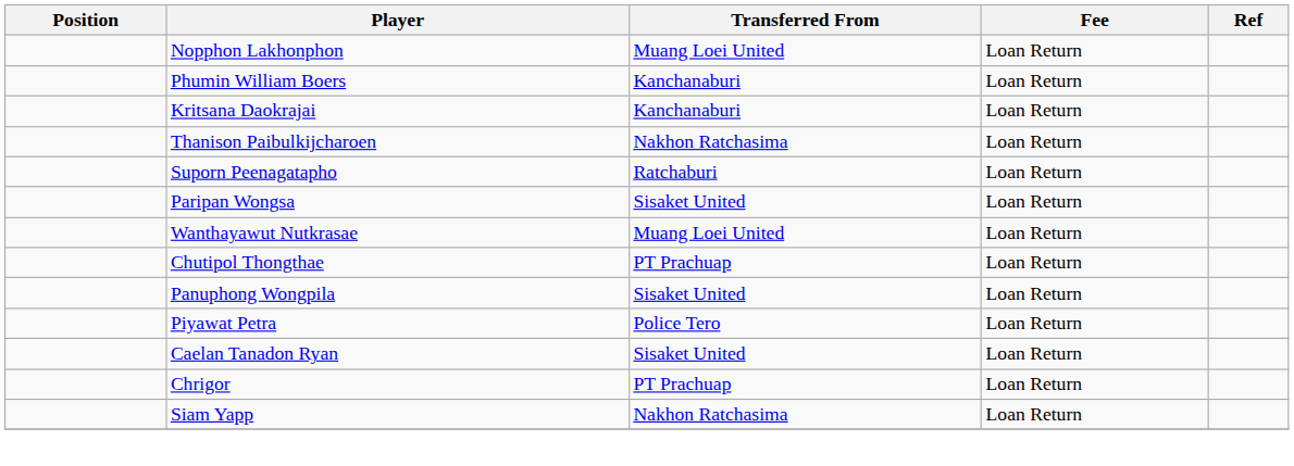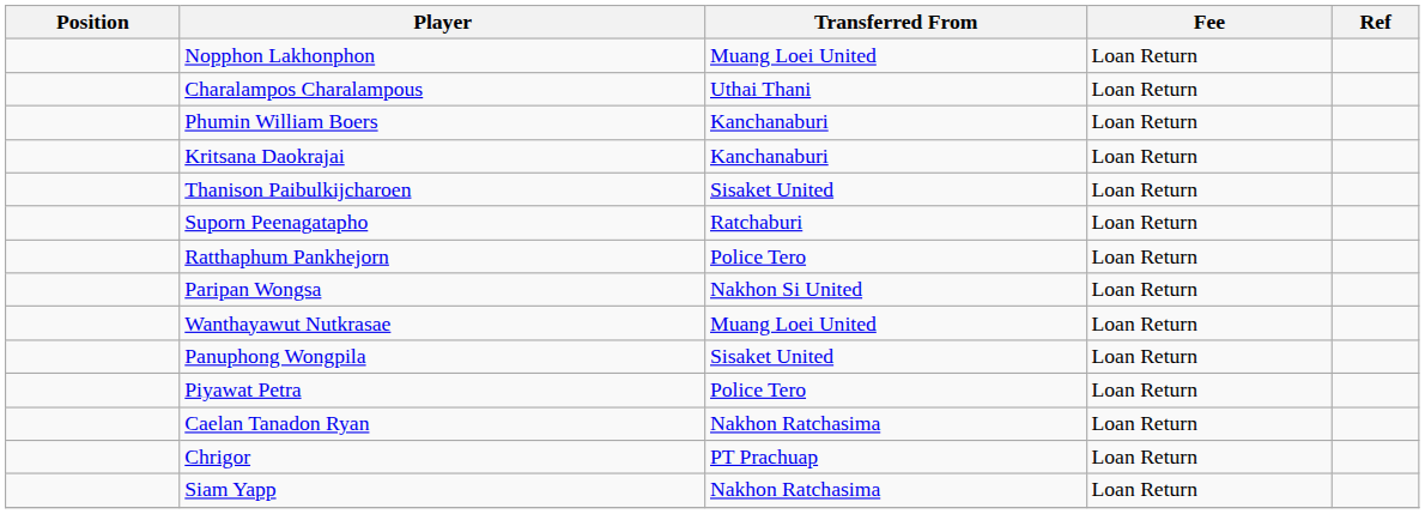 <table class="wikitable sortable" style="width:85%; text-align:center; font-size:100%; text-align:left;">
 <tr>
 <th>Position</th>
 <th>Player</th>
 <th>Transferred From</th>
 <th>Fee</th>
 <th>Ref</th>
 </tr>
 <tr>
 <td></td>
 <td> <a href='#'>Nopphon Lakhonphon</a></td>
 <td> <a href='#'>Muang Loei United</a></td>
+<td>Loan Return</td>
+<td></td>
+</tr>
+<tr>
+<td></td>
+<td> <a href='#'>Charalampos Charalampous</a></td>
+<td> <a href='#'>Uthai Thani</a></td>
 <td>Loan Return</td>
 <td></td>
 </tr>
 <tr>
 <td></td>
 <td> <a href='#'>Phumin William Boers</a></td>
 <td> <a href='#'>Kanchanaburi</a></td>
 <td>Loan Return</td>
 <td></td>
 </tr>
 <tr>
 <td></td>
 <td> <a href='#'>Kritsana Daokrajai</a></td>
 <td> <a href='#'>Kanchanaburi</a></td>
 <td>Loan Return</td>
 <td></td>
 </tr>
 <tr>
 <td></td>
 <td> <a href='#'>Thanison Paibulkijcharoen</a></td>
-<td> <a href='#'>Nakhon Ratchasima</a></td>
+<td> <a href='#'>Sisaket United</a></td>
 <td>Loan Return</td>
 <td></td>
 </tr>
 <tr>
 <td></td>
 <td> <a href='#'>Suporn Peenagatapho</a></td>
 <td> <a href='#'>Ratchaburi</a></td>
 <td>Loan Return</td>
 <td></td>
 </tr>
 <tr>
 <td></td>
+<td> <a href='#'>Ratthaphum Pankhejorn</a></td>
+<td> <a href='#'>Police Tero</a></td>
+<td>Loan Return</td>
+<td></td>
+</tr>
+<tr>
+<td></td>
 <td> <a href='#'>Paripan Wongsa</a></td>
-<td> <a href='#'>Sisaket United</a></td>
+<td> <a href='#'>Nakhon Si United</a></td>
 <td>Loan Return</td>
 <td></td>
 </tr>
 <tr>
 <td></td>
 <td> <a href='#'>Wanthayawut Nutkrasae</a></td>
 <td> <a href='#'>Muang Loei United</a></td>
-<td>Loan Return</td>
-<td></td>
-</tr>
-<tr>
-<td></td>
-<td> <a href='#'>Chutipol Thongthae</a></td>
-<td> <a href='#'>PT Prachuap</a></td>
 <td>Loan Return</td>
 <td></td>
 </tr>
 <tr>
 <td></td>
 <td> <a href='#'>Panuphong Wongpila</a></td>
 <td> <a href='#'>Sisaket United</a></td>
 <td>Loan Return</td>
 <td></td>
 </tr>
 <tr>
 <td></td>
 <td> <a href='#'>Piyawat Petra</a></td>
 <td> <a href='#'>Police Tero</a></td>
 <td>Loan Return</td>
 <td></td>
 </tr>
 <tr>
 <td></td>
 <td> <a href='#'>Caelan Tanadon Ryan</a></td>
-<td> <a href='#'>Sisaket United</a></td>
+<td> <a href='#'>Nakhon Ratchasima</a></td>
 <td>Loan Return</td>
 <td></td>
 </tr>
 <tr>
 <td></td>
 <td> <a href='#'>Chrigor</a></td>
 <td> <a href='#'>PT Prachuap</a></td>
 <td>Loan Return</td>
 <td></td>
 </tr>
 <tr>
 <td></td>
 <td> <a href='#'>Siam Yapp</a></td>
 <td> <a href='#'>Nakhon Ratchasima</a></td>
 <td>Loan Return</td>
 <td></td>
 </tr>
 <tr>
 </tr>
 </table>
